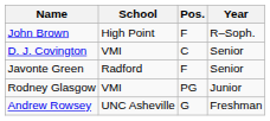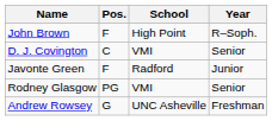 <table class="wikitable">
 <tr>
 <th>Name</th>
+<th>Pos.</th>
 <th>School</th>
-<th>Pos.</th>
 <th>Year</th>
 </tr>
 <tr>
 <td><a href='#'>John Brown</a></td>
+<td>F</td>
 <td>High Point</td>
-<td>F</td>
 <td>R–Soph.</td>
 </tr>
 <tr>
 <td><a href='#'>D. J. Covington</a></td>
+<td>C</td>
 <td>VMI</td>
-<td>C</td>
 <td>Senior</td>
 </tr>
 <tr>
 <td>Javonte Green</td>
+<td>F</td>
 <td>Radford</td>
-<td>F</td>
+<td>Junior</td>
+</tr>
+<tr>
+<td>Rodney Glasgow</td>
+<td>PG</td>
+<td>VMI</td>
 <td>Senior</td>
 </tr>
 <tr>
-<td>Rodney Glasgow</td>
-<td>VMI</td>
-<td>PG</td>
-<td>Junior</td>
-</tr>
-<tr>
 <td><a href='#'>Andrew Rowsey</a></td>
+<td>G</td>
 <td>UNC Asheville</td>
-<td>G</td>
 <td>Freshman</td>
 </tr>
 </table>
